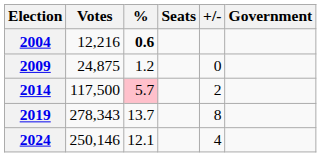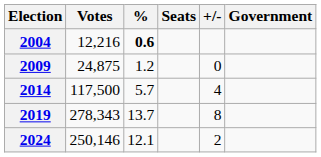 <table class="wikitable" style="text-align:right;">
 <tr>
 <th>Election</th>
 <th>Votes</th>
 <th>%</th>
 <th>Seats</th>
 <th>+/-</th>
 <th>Government</th>
 </tr>
 <tr>
 <th><a href='#'>2004</a></th>
 <td>12,216</td>
 <td><strong>0.6</strong></td>
 <td></td>
 <td></td>
 <td></td>
 </tr>
 <tr>
 <th><a href='#'>2009</a></th>
 <td>24,875</td>
 <td>1.2</td>
 <td></td>
 <td> 0</td>
 <td></td>
 </tr>
 <tr>
 <th><a href='#'>2014</a></th>
 <td>117,500</td>
-<td style="background: pink;">5.7</td>
+<td>5.7</td>
 <td></td>
-<td> 2</td>
+<td> 4</td>
 <td></td>
 </tr>
 <tr>
 <th><a href='#'>2019</a></th>
 <td>278,343</td>
 <td>13.7</td>
 <td></td>
 <td> 8</td>
 <td></td>
 </tr>
 <tr>
 <th><a href='#'>2024</a></th>
 <td>250,146</td>
 <td>12.1</td>
 <td></td>
-<td> 4</td>
+<td> 2</td>
 <td></td>
 </tr>
 </table>
